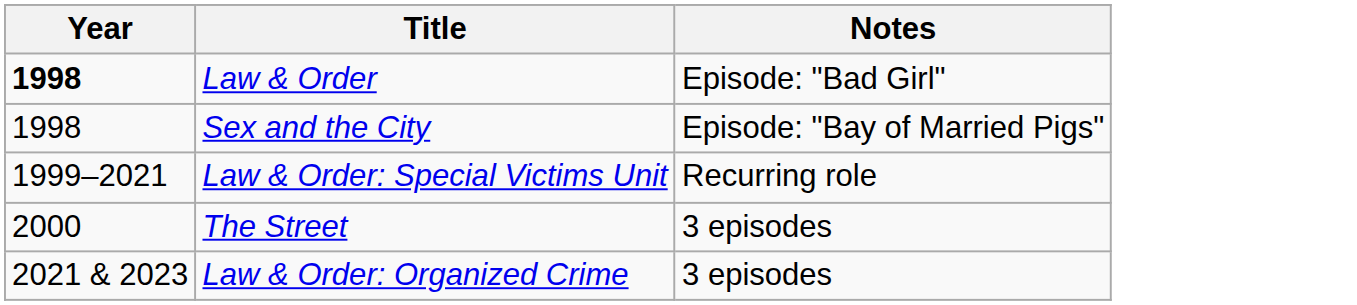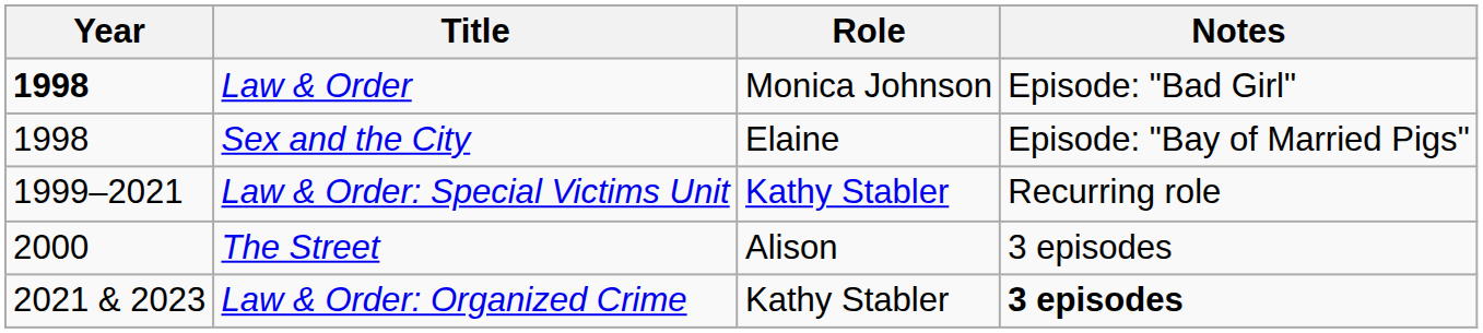 <table class="wikitable sortable">
 <tr>
 <th>Year</th>
 <th>Title</th>
+<th>Role</th>
 <th>Notes</th>
 </tr>
 <tr>
 <td><strong>1998</strong></td>
 <td><em><a href='#'>Law & Order</a></em></td>
+<td>Monica Johnson</td>
 <td>Episode: "Bad Girl"</td>
 </tr>
 <tr>
 <td>1998</td>
 <td><em><a href='#'>Sex and the City</a></em></td>
+<td>Elaine</td>
 <td>Episode: "Bay of Married Pigs"</td>
 </tr>
 <tr>
 <td>1999–2021</td>
 <td><em><a href='#'>Law & Order: Special Victims Unit</a></em></td>
+<td><a href='#'>Kathy Stabler</a></td>
 <td>Recurring role</td>
 </tr>
 <tr>
 <td>2000</td>
 <td><a href='#'><em>The Street</em></a></td>
+<td>Alison</td>
 <td>3 episodes</td>
 </tr>
 <tr>
 <td>2021 & 2023</td>
 <td><em><a href='#'>Law & Order: Organized Crime</a></em></td>
-<td>3 episodes</td>
+<td>Kathy Stabler</td>
+<td><strong>3 episodes</strong></td>
 </tr>
 </table>
